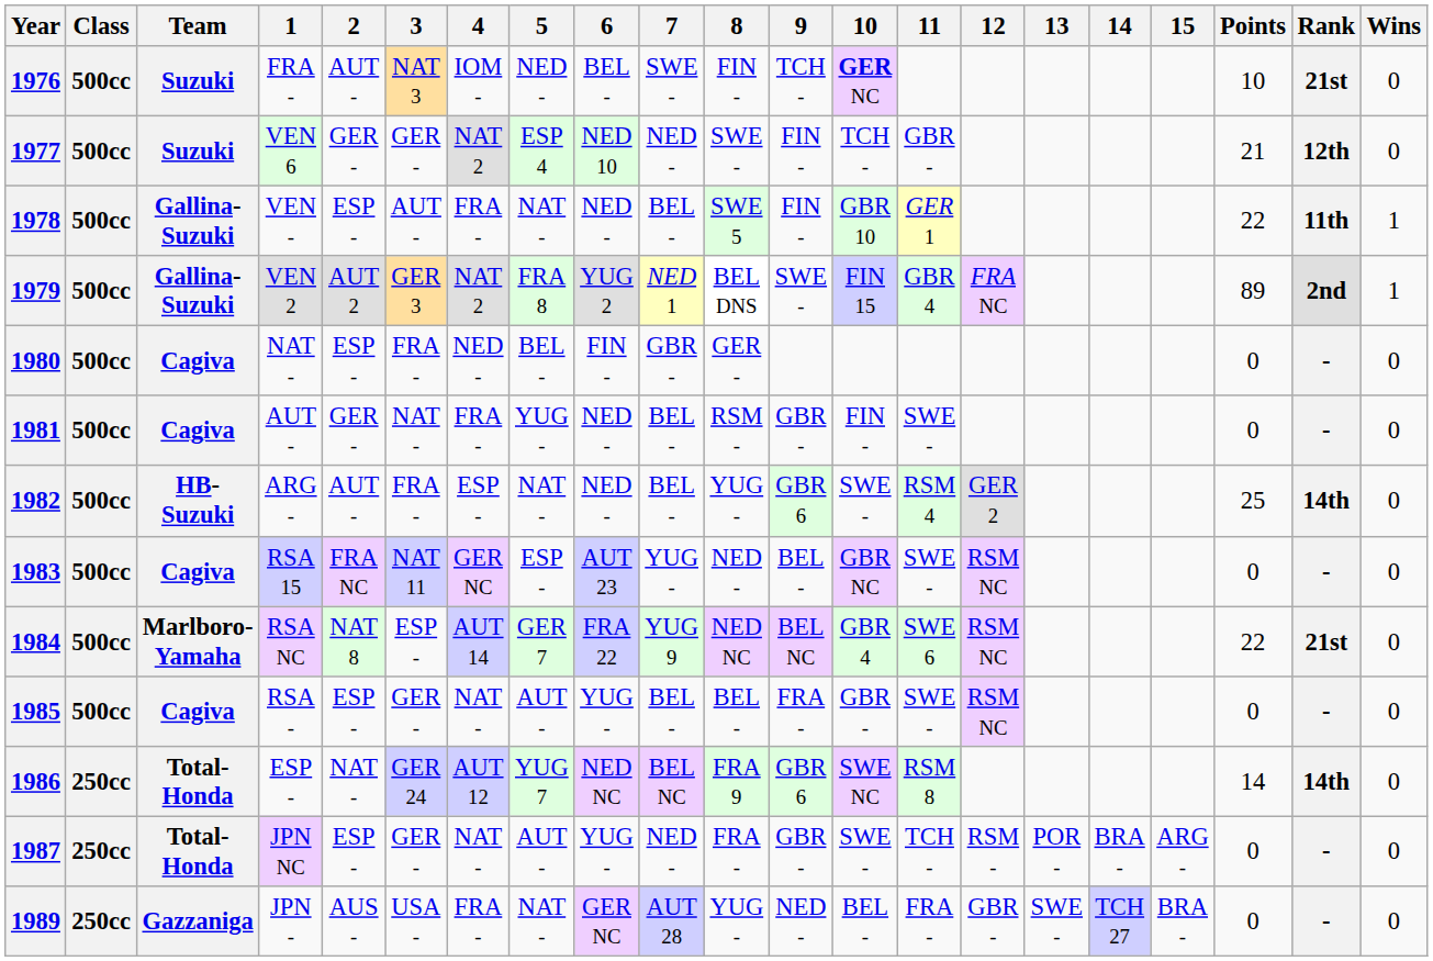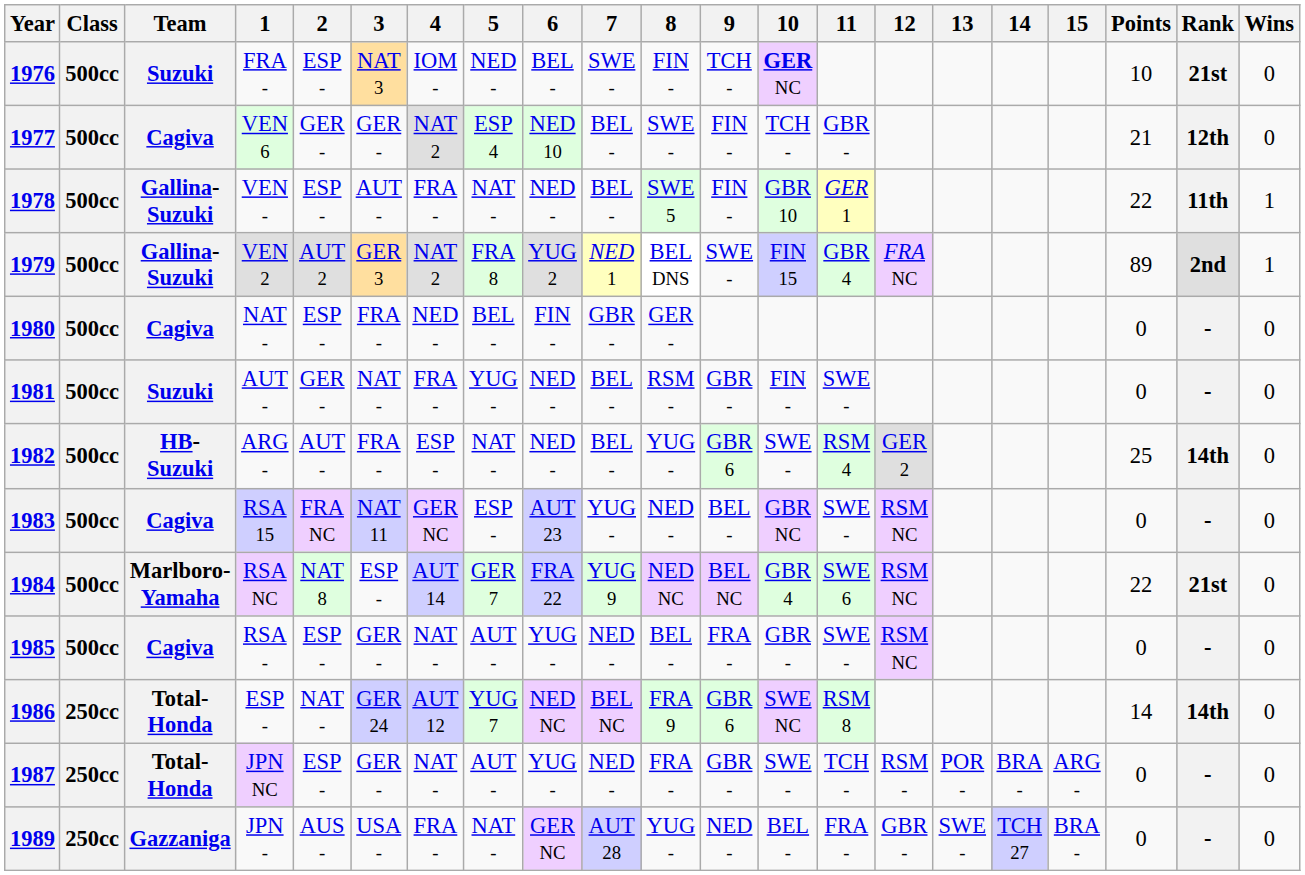 <table class="wikitable" style="text-align:center; font-size:95%">
 <tr>
 <th>Year</th>
 <th>Class</th>
 <th>Team</th>
 <th>1</th>
 <th>2</th>
 <th>3</th>
 <th>4</th>
 <th>5</th>
 <th>6</th>
 <th>7</th>
 <th>8</th>
 <th>9</th>
 <th>10</th>
 <th>11</th>
 <th>12</th>
 <th>13</th>
 <th>14</th>
 <th>15</th>
 <th>Points</th>
 <th>Rank</th>
 <th>Wins</th>
 </tr>
 <tr>
 <th><a href='#'>1976</a></th>
 <th>500cc</th>
 <th><a href='#'>Suzuki</a></th>
 <td><a href='#'>FRA</a><br><small>-</small></td>
-<td><a href='#'>AUT</a><br><small>-</small></td>
+<td><a href='#'>ESP</a><br><small>-</small></td>
 <td style="background:#FFDF9F;"><a href='#'>NAT</a><br><small>3</small></td>
 <td><a href='#'>IOM</a><br><small>-</small></td>
 <td><a href='#'>NED</a><br><small>-</small></td>
 <td><a href='#'>BEL</a><br><small>-</small></td>
 <td><a href='#'>SWE</a><br><small>-</small></td>
 <td><a href='#'>FIN</a><br><small>-</small></td>
 <td><a href='#'>TCH</a><br><small>-</small></td>
 <td style="background:#EFCFFF;"><strong><a href='#'>GER</a></strong><br><small>NC</small></td>
 <td></td>
 <td></td>
 <td></td>
 <td></td>
 <td></td>
 <td>10</td>
 <th>21st</th>
 <td>0</td>
 </tr>
 <tr>
 <th><a href='#'>1977</a></th>
 <th>500cc</th>
-<th><a href='#'>Suzuki</a></th>
+<th><a href='#'>Cagiva</a></th>
 <td style="background:#DFFFDF;"><a href='#'>VEN</a><br><small>6</small></td>
 <td><a href='#'>GER</a><br><small>-</small></td>
 <td><a href='#'>GER</a><br><small>-</small></td>
 <td style="background:#DFDFDF;"><a href='#'>NAT</a><br><small>2</small></td>
 <td style="background:#DFFFDF;"><a href='#'>ESP</a><br><small>4</small></td>
 <td style="background:#DFFFDF;"><a href='#'>NED</a><br><small>10</small></td>
-<td><a href='#'>NED</a><br><small>-</small></td>
+<td><a href='#'>BEL</a><br><small>-</small></td>
 <td><a href='#'>SWE</a><br><small>-</small></td>
 <td><a href='#'>FIN</a><br><small>-</small></td>
 <td><a href='#'>TCH</a><br><small>-</small></td>
 <td><a href='#'>GBR</a><br><small>-</small></td>
 <td></td>
 <td></td>
 <td></td>
 <td></td>
 <td>21</td>
 <th>12th</th>
 <td>0</td>
 </tr>
 <tr>
 <th><a href='#'>1978</a></th>
 <th>500cc</th>
 <th><a href='#'>Gallina</a>-<a href='#'>Suzuki</a></th>
 <td><a href='#'>VEN</a><br><small>-</small></td>
 <td><a href='#'>ESP</a><br><small>-</small></td>
 <td><a href='#'>AUT</a><br><small>-</small></td>
 <td><a href='#'>FRA</a><br><small>-</small></td>
 <td><a href='#'>NAT</a><br><small>-</small></td>
 <td><a href='#'>NED</a><br><small>-</small></td>
 <td><a href='#'>BEL</a><br><small>-</small></td>
 <td style="background:#DFFFDF;"><a href='#'>SWE</a><br><small>5</small></td>
 <td><a href='#'>FIN</a><br><small>-</small></td>
 <td style="background:#DFFFDF;"><a href='#'>GBR</a><br><small>10</small></td>
 <td style="background:#FFFFBF;"><em><a href='#'>GER</a></em><br><small>1</small></td>
 <td></td>
 <td></td>
 <td></td>
 <td></td>
 <td>22</td>
 <th>11th</th>
 <td>1</td>
 </tr>
 <tr>
 <th><a href='#'>1979</a></th>
 <th>500cc</th>
 <th><a href='#'>Gallina</a>-<a href='#'>Suzuki</a></th>
 <td style="background:#DFDFDF;"><a href='#'>VEN</a><br><small>2</small></td>
 <td style="background:#DFDFDF;"><a href='#'>AUT</a><br><small>2</small></td>
 <td style="background:#FFDF9F;"><a href='#'>GER</a><br><small>3</small></td>
 <td style="background:#DFDFDF;"><a href='#'>NAT</a><br><small>2</small></td>
 <td style="background:#DFFFDF;"><a href='#'>FRA</a><br><small>8</small></td>
 <td style="background:#DFDFDF;"><a href='#'>YUG</a><br><small>2</small></td>
 <td style="background:#FFFFBF;"><em><a href='#'>NED</a></em><br><small>1</small></td>
 <td style="background:#ffffff;"><a href='#'>BEL</a><br><small>DNS</small></td>
 <td><a href='#'>SWE</a><br><small>-</small></td>
 <td style="background:#CFCFFF;"><a href='#'>FIN</a><br><small>15</small></td>
 <td style="background:#DFFFDF;"><a href='#'>GBR</a><br><small>4</small></td>
 <td style="background:#EFCFFF;"><em><a href='#'>FRA</a></em><br><small>NC</small></td>
 <td></td>
 <td></td>
 <td></td>
 <td>89</td>
 <td style="background:#DFDFDF;"><strong>2nd</strong></td>
 <td>1</td>
 </tr>
 <tr>
 <th><a href='#'>1980</a></th>
 <th>500cc</th>
 <th><a href='#'>Cagiva</a></th>
 <td><a href='#'>NAT</a><br><small>-</small></td>
 <td><a href='#'>ESP</a><br><small>-</small></td>
 <td><a href='#'>FRA</a><br><small>-</small></td>
 <td><a href='#'>NED</a><br><small>-</small></td>
 <td><a href='#'>BEL</a><br><small>-</small></td>
 <td><a href='#'>FIN</a><br><small>-</small></td>
 <td><a href='#'>GBR</a><br><small>-</small></td>
 <td><a href='#'>GER</a><br><small>-</small></td>
 <td></td>
 <td></td>
 <td></td>
 <td></td>
 <td></td>
 <td></td>
 <td></td>
 <td>0</td>
 <th>-</th>
 <td>0</td>
 </tr>
 <tr>
 <th><a href='#'>1981</a></th>
 <th>500cc</th>
-<th><a href='#'>Cagiva</a></th>
+<th><a href='#'>Suzuki</a></th>
 <td><a href='#'>AUT</a><br><small>-</small></td>
 <td><a href='#'>GER</a><br><small>-</small></td>
 <td><a href='#'>NAT</a><br><small>-</small></td>
 <td><a href='#'>FRA</a><br><small>-</small></td>
 <td><a href='#'>YUG</a><br><small>-</small></td>
 <td><a href='#'>NED</a><br><small>-</small></td>
 <td><a href='#'>BEL</a><br><small>-</small></td>
 <td><a href='#'>RSM</a><br><small>-</small></td>
 <td><a href='#'>GBR</a><br><small>-</small></td>
 <td><a href='#'>FIN</a><br><small>-</small></td>
 <td><a href='#'>SWE</a><br><small>-</small></td>
 <td></td>
 <td></td>
 <td></td>
 <td></td>
 <td>0</td>
 <th>-</th>
 <td>0</td>
 </tr>
 <tr>
 <th><a href='#'>1982</a></th>
 <th>500cc</th>
 <th><a href='#'>HB</a>-<a href='#'>Suzuki</a></th>
 <td><a href='#'>ARG</a><br><small>-</small></td>
 <td><a href='#'>AUT</a><br><small>-</small></td>
 <td><a href='#'>FRA</a><br><small>-</small></td>
 <td><a href='#'>ESP</a><br><small>-</small></td>
 <td><a href='#'>NAT</a><br><small>-</small></td>
 <td><a href='#'>NED</a><br><small>-</small></td>
 <td><a href='#'>BEL</a><br><small>-</small></td>
 <td><a href='#'>YUG</a><br><small>-</small></td>
 <td style="background:#DFFFDF;"><a href='#'>GBR</a><br><small>6</small></td>
 <td><a href='#'>SWE</a><br><small>-</small></td>
 <td style="background:#DFFFDF;"><a href='#'>RSM</a><br><small>4</small></td>
 <td style="background:#DFDFDF;"><a href='#'>GER</a><br><small>2</small></td>
 <td></td>
 <td></td>
 <td></td>
 <td>25</td>
 <th>14th</th>
 <td>0</td>
 </tr>
 <tr>
 <th><a href='#'>1983</a></th>
 <th>500cc</th>
 <th><a href='#'>Cagiva</a></th>
 <td style="background:#CFCFFF;"><a href='#'>RSA</a><br><small>15</small></td>
 <td style="background:#EFCFFF;"><a href='#'>FRA</a><br><small>NC</small></td>
 <td style="background:#CFCFFF;"><a href='#'>NAT</a><br><small>11</small></td>
 <td style="background:#EFCFFF;"><a href='#'>GER</a><br><small>NC</small></td>
 <td><a href='#'>ESP</a><br><small>-</small></td>
 <td style="background:#CFCFFF;"><a href='#'>AUT</a><br><small>23</small></td>
 <td><a href='#'>YUG</a><br><small>-</small></td>
 <td><a href='#'>NED</a><br><small>-</small></td>
 <td><a href='#'>BEL</a><br><small>-</small></td>
 <td style="background:#EFCFFF;"><a href='#'>GBR</a><br><small>NC</small></td>
 <td><a href='#'>SWE</a><br><small>-</small></td>
 <td style="background:#EFCFFF;"><a href='#'>RSM</a><br><small>NC</small></td>
 <td></td>
 <td></td>
 <td></td>
 <td>0</td>
 <th>-</th>
 <td>0</td>
 </tr>
 <tr>
 <th><a href='#'>1984</a></th>
 <th>500cc</th>
 <th>Marlboro-<a href='#'>Yamaha</a></th>
 <td style="background:#EFCFFF;"><a href='#'>RSA</a><br><small>NC</small></td>
 <td style="background:#DFFFDF;"><a href='#'>NAT</a><br><small>8</small></td>
 <td><a href='#'>ESP</a><br><small>-</small></td>
 <td style="background:#CFCFFF;"><a href='#'>AUT</a><br><small>14</small></td>
 <td style="background:#DFFFDF;"><a href='#'>GER</a><br><small>7</small></td>
 <td style="background:#CFCFFF;"><a href='#'>FRA</a><br><small>22</small></td>
 <td style="background:#DFFFDF;"><a href='#'>YUG</a><br><small>9</small></td>
 <td style="background:#EFCFFF;"><a href='#'>NED</a><br><small>NC</small></td>
 <td style="background:#EFCFFF;"><a href='#'>BEL</a><br><small>NC</small></td>
 <td style="background:#DFFFDF;"><a href='#'>GBR</a><br><small>4</small></td>
 <td style="background:#DFFFDF;"><a href='#'>SWE</a><br><small>6</small></td>
 <td style="background:#EFCFFF;"><a href='#'>RSM</a><br><small>NC</small></td>
 <td></td>
 <td></td>
 <td></td>
 <td>22</td>
 <th>21st</th>
 <td>0</td>
 </tr>
 <tr>
 <th><a href='#'>1985</a></th>
 <th>500cc</th>
 <th><a href='#'>Cagiva</a></th>
 <td><a href='#'>RSA</a><br><small>-</small></td>
 <td><a href='#'>ESP</a><br><small>-</small></td>
 <td><a href='#'>GER</a><br><small>-</small></td>
 <td><a href='#'>NAT</a><br><small>-</small></td>
 <td><a href='#'>AUT</a><br><small>-</small></td>
 <td><a href='#'>YUG</a><br><small>-</small></td>
-<td><a href='#'>BEL</a><br><small>-</small></td>
+<td><a href='#'>NED</a><br><small>-</small></td>
 <td><a href='#'>BEL</a><br><small>-</small></td>
 <td><a href='#'>FRA</a><br><small>-</small></td>
 <td><a href='#'>GBR</a><br><small>-</small></td>
 <td><a href='#'>SWE</a><br><small>-</small></td>
 <td style="background:#EFCFFF;"><a href='#'>RSM</a><br><small>NC</small></td>
 <td></td>
 <td></td>
 <td></td>
 <td>0</td>
 <th>-</th>
 <td>0</td>
 </tr>
 <tr>
 <th><a href='#'>1986</a></th>
 <th>250cc</th>
 <th>Total-<a href='#'>Honda</a></th>
 <td><a href='#'>ESP</a><br><small>-</small></td>
 <td><a href='#'>NAT</a><br><small>-</small></td>
 <td style="background:#CFCFFF;"><a href='#'>GER</a><br><small>24</small></td>
 <td style="background:#CFCFFF;"><a href='#'>AUT</a><br><small>12</small></td>
 <td style="background:#DFFFDF;"><a href='#'>YUG</a><br><small>7</small></td>
 <td style="background:#EFCFFF;"><a href='#'>NED</a><br><small>NC</small></td>
 <td style="background:#EFCFFF;"><a href='#'>BEL</a><br><small>NC</small></td>
 <td style="background:#DFFFDF;"><a href='#'>FRA</a><br><small>9</small></td>
 <td style="background:#DFFFDF;"><a href='#'>GBR</a><br><small>6</small></td>
 <td style="background:#EFCFFF;"><a href='#'>SWE</a><br><small>NC</small></td>
 <td style="background:#DFFFDF;"><a href='#'>RSM</a><br><small>8</small></td>
 <td></td>
 <td></td>
 <td></td>
 <td></td>
 <td>14</td>
 <th>14th</th>
 <td>0</td>
 </tr>
 <tr>
 <th><a href='#'>1987</a></th>
 <th>250cc</th>
 <th>Total-<a href='#'>Honda</a></th>
 <td style="background:#EFCFFF;"><a href='#'>JPN</a><br><small>NC</small></td>
 <td><a href='#'>ESP</a><br><small>-</small></td>
 <td><a href='#'>GER</a><br><small>-</small></td>
 <td><a href='#'>NAT</a><br><small>-</small></td>
 <td><a href='#'>AUT</a><br><small>-</small></td>
 <td><a href='#'>YUG</a><br><small>-</small></td>
 <td><a href='#'>NED</a><br><small>-</small></td>
 <td><a href='#'>FRA</a><br><small>-</small></td>
 <td><a href='#'>GBR</a><br><small>-</small></td>
 <td><a href='#'>SWE</a><br><small>-</small></td>
 <td><a href='#'>TCH</a><br><small>-</small></td>
 <td><a href='#'>RSM</a><br><small>-</small></td>
 <td><a href='#'>POR</a><br><small>-</small></td>
 <td><a href='#'>BRA</a><br><small>-</small></td>
 <td><a href='#'>ARG</a><br><small>-</small></td>
 <td>0</td>
 <th>-</th>
 <td>0</td>
 </tr>
 <tr>
 <th><a href='#'>1989</a></th>
 <th>250cc</th>
 <th><a href='#'>Gazzaniga</a></th>
 <td><a href='#'>JPN</a><br><small>-</small></td>
 <td><a href='#'>AUS</a><br><small>-</small></td>
 <td><a href='#'>USA</a><br><small>-</small></td>
 <td><a href='#'>FRA</a><br><small>-</small></td>
 <td><a href='#'>NAT</a><br><small>-</small></td>
 <td style="background:#EFCFFF;"><a href='#'>GER</a><br><small>NC</small></td>
 <td style="background:#CFCFFF;"><a href='#'>AUT</a><br><small>28</small></td>
 <td><a href='#'>YUG</a><br><small>-</small></td>
 <td><a href='#'>NED</a><br><small>-</small></td>
 <td><a href='#'>BEL</a><br><small>-</small></td>
 <td><a href='#'>FRA</a><br><small>-</small></td>
 <td><a href='#'>GBR</a><br><small>-</small></td>
 <td><a href='#'>SWE</a><br><small>-</small></td>
 <td style="background:#CFCFFF;"><a href='#'>TCH</a><br><small>27</small></td>
 <td><a href='#'>BRA</a><br><small>-</small></td>
 <td>0</td>
 <th>-</th>
 <td>0</td>
 </tr>
 <tr>
 </tr>
 </table>
